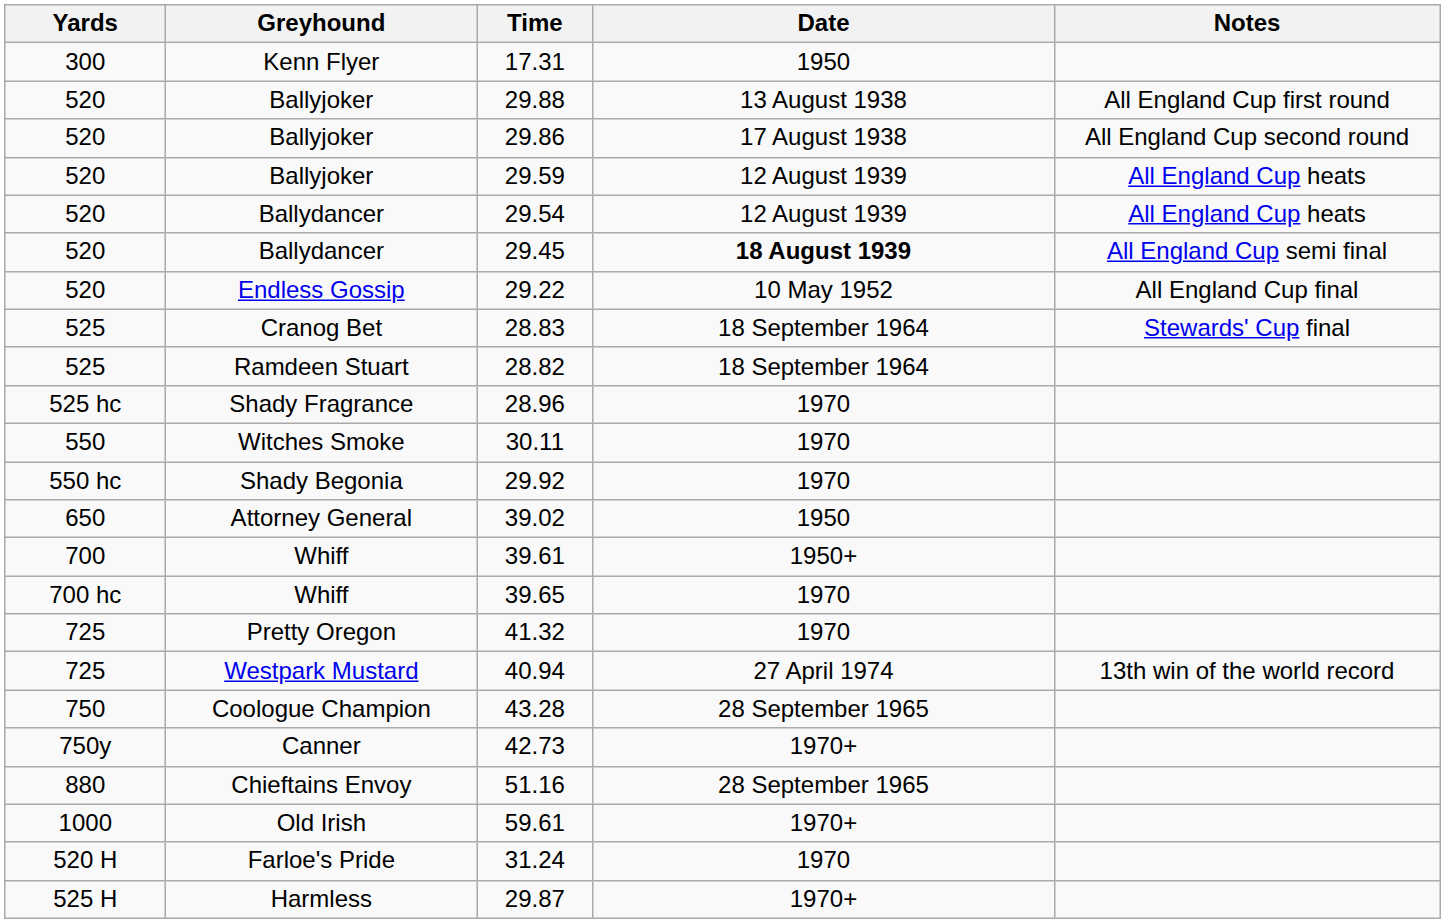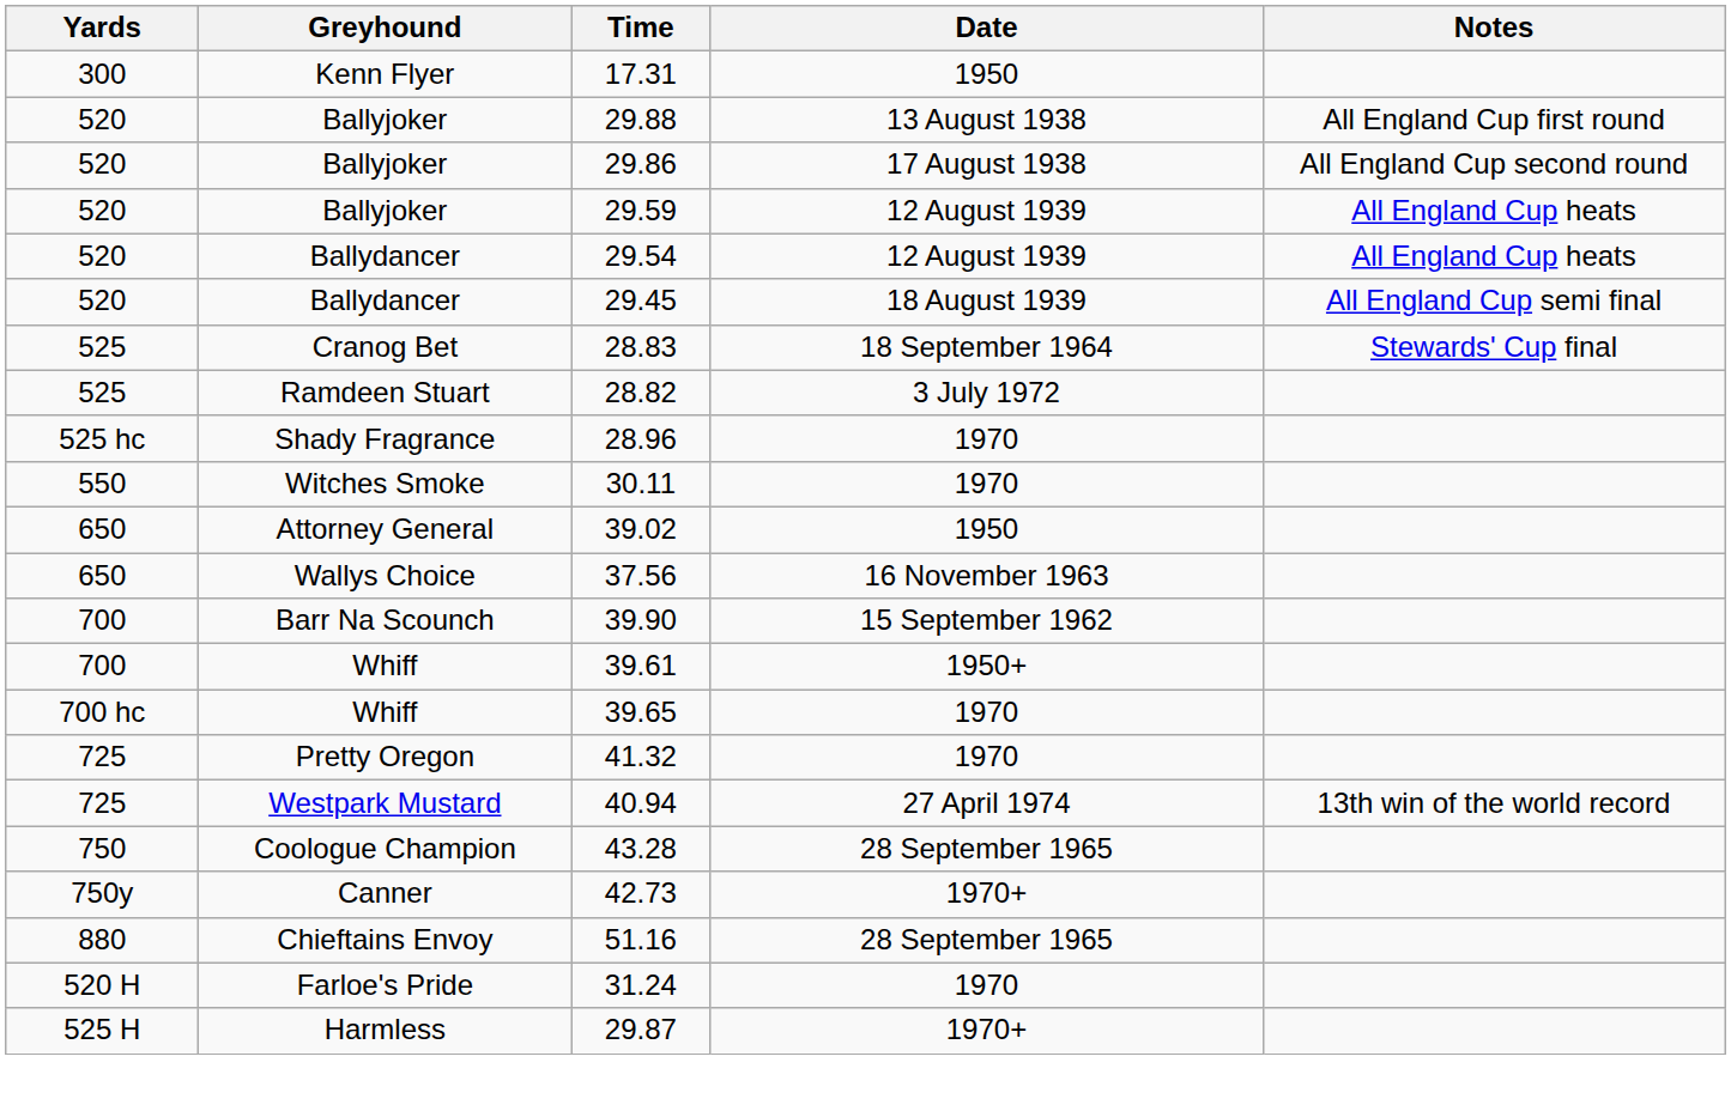 <table class="wikitable" style="font-size: 100%">
 <tr>
 <th width=100>Yards</th>
 <th width=200>Greyhound</th>
 <th width=70>Time</th>
 <th width=300>Date</th>
 <th width=250>Notes</th>
 </tr>
 <tr align=center>
 <td>300</td>
 <td>Kenn Flyer</td>
 <td>17.31</td>
 <td>1950</td>
 <td></td>
 </tr>
 <tr align=center>
 <td>520</td>
 <td>Ballyjoker</td>
 <td>29.88</td>
 <td>13 August 1938</td>
 <td>All England Cup first round</td>
 </tr>
 <tr align=center>
 <td>520</td>
 <td>Ballyjoker</td>
 <td>29.86</td>
 <td>17 August 1938</td>
 <td>All England Cup second round</td>
 </tr>
 <tr align=center>
 <td>520</td>
 <td>Ballyjoker</td>
 <td>29.59</td>
 <td>12 August 1939</td>
 <td><a href='#'>All England Cup</a> heats</td>
 </tr>
 <tr align=center>
 <td>520</td>
 <td>Ballydancer</td>
 <td>29.54</td>
 <td>12 August 1939</td>
 <td><a href='#'>All England Cup</a> heats</td>
 </tr>
 <tr align=center>
 <td>520</td>
 <td>Ballydancer</td>
 <td>29.45</td>
-<td><strong>18 August 1939</strong></td>
+<td>18 August 1939</td>
 <td><a href='#'>All England Cup</a> semi final</td>
-</tr>
-<tr align=center>
-<td>520</td>
-<td><a href='#'>Endless Gossip</a></td>
-<td>29.22</td>
-<td>10 May 1952</td>
-<td>All England Cup final</td>
 </tr>
 <tr align=center>
 <td>525</td>
 <td>Cranog Bet </td>
 <td>28.83</td>
 <td>18 September 1964</td>
 <td><a href='#'>Stewards' Cup</a> final</td>
 </tr>
 <tr align=center>
 <td>525</td>
 <td>Ramdeen Stuart </td>
 <td>28.82</td>
-<td>18 September 1964</td>
+<td>3 July	1972</td>
 <td></td>
 </tr>
 <tr align=center>
 <td>525 hc</td>
 <td>Shady Fragrance</td>
 <td>28.96</td>
 <td>1970</td>
 <td></td>
 </tr>
 <tr align=center>
 <td>550</td>
 <td>Witches Smoke</td>
 <td>30.11</td>
 <td>1970</td>
 <td></td>
 </tr>
 <tr align=center>
-<td>550 hc</td>
-<td>Shady Begonia</td>
-<td>29.92</td>
-<td>1970</td>
+<td>650</td>
+<td>Attorney General</td>
+<td>39.02</td>
+<td>1950</td>
 <td></td>
 </tr>
 <tr align=center>
 <td>650</td>
-<td>Attorney General</td>
-<td>39.02</td>
-<td>1950</td>
+<td>Wallys Choice</td>
+<td>37.56</td>
+<td>16 November 1963</td>
+<td></td>
+</tr>
+<tr align=center>
+<td>700</td>
+<td>Barr Na Scounch</td>
+<td>39.90</td>
+<td>15 September 1962</td>
 <td></td>
 </tr>
 <tr align=center>
 <td>700</td>
 <td>Whiff</td>
 <td>39.61</td>
 <td>1950+</td>
 <td></td>
 </tr>
 <tr align=center>
 <td>700 hc</td>
 <td>Whiff</td>
 <td>39.65</td>
 <td>1970</td>
 <td></td>
 </tr>
 <tr align=center>
 <td>725</td>
 <td>Pretty Oregon</td>
 <td>41.32</td>
 <td>1970</td>
 <td></td>
 </tr>
 <tr align=center>
 <td>725</td>
 <td><a href='#'>Westpark Mustard</a></td>
 <td>40.94</td>
 <td>27 April 1974</td>
 <td>13th win of the world record</td>
 </tr>
 <tr align=center>
 <td>750</td>
 <td>Coologue Champion</td>
 <td>43.28</td>
 <td>28 September 1965</td>
 <td></td>
 </tr>
 <tr align=center>
 <td>750y</td>
 <td>Canner</td>
 <td>42.73</td>
 <td>1970+</td>
 <td></td>
 </tr>
 <tr align=center>
 <td>880</td>
 <td>Chieftains Envoy</td>
 <td>51.16</td>
 <td>28 September 1965</td>
 <td></td>
 </tr>
 <tr align=center>
-<td>1000</td>
-<td>Old Irish</td>
-<td>59.61</td>
-<td>1970+</td>
-<td></td>
-</tr>
-<tr align=center>
 <td>520 H</td>
 <td>Farloe's Pride</td>
 <td>31.24</td>
 <td>1970</td>
 <td></td>
 </tr>
 <tr align=center>
 <td>525 H</td>
 <td>Harmless</td>
 <td>29.87</td>
 <td>1970+</td>
 <td></td>
 </tr>
 </table>
